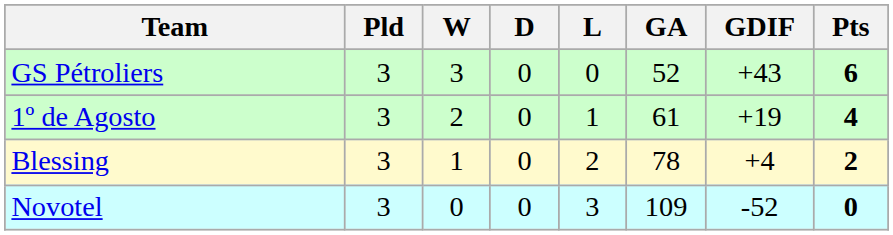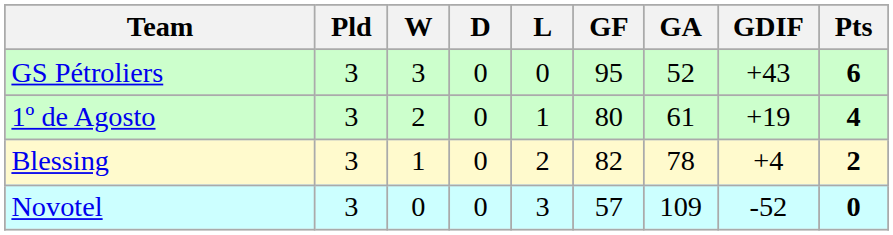 <table class=wikitable style="text-align:center" width=500>
 <tr>
 <th width=25%>Team</th>
 <th width=5%>Pld</th>
 <th width=5%>W</th>
 <th width=5%>D</th>
 <th width=5%>L</th>
+<th width=5%>GF</th>
 <th width=5%>GA</th>
 <th width=5%>GDIF</th>
 <th width=5%>Pts</th>
 </tr>
 <tr bgcolor=#ccffcc>
 <td align="left"> <a href='#'>GS Pétroliers</a></td>
 <td>3</td>
 <td>3</td>
 <td>0</td>
 <td>0</td>
+<td>95</td>
 <td>52</td>
 <td>+43</td>
 <td><strong>6</strong></td>
 </tr>
 <tr bgcolor=#ccffcc>
 <td align="left"> <a href='#'>1º de Agosto</a></td>
 <td>3</td>
 <td>2</td>
 <td>0</td>
 <td>1</td>
+<td>80</td>
 <td>61</td>
 <td>+19</td>
 <td><strong>4</strong></td>
 </tr>
 <tr bgcolor=#fffacd>
 <td align="left"> <a href='#'>Blessing</a></td>
 <td>3</td>
 <td>1</td>
 <td>0</td>
 <td>2</td>
+<td>82</td>
 <td>78</td>
 <td>+4</td>
 <td><strong>2</strong></td>
 </tr>
 <tr bgcolor=#ccffff>
 <td align="left"> <a href='#'>Novotel</a></td>
 <td>3</td>
 <td>0</td>
 <td>0</td>
 <td>3</td>
+<td>57</td>
 <td>109</td>
 <td>-52</td>
 <td><strong>0</strong></td>
 </tr>
 </table>
